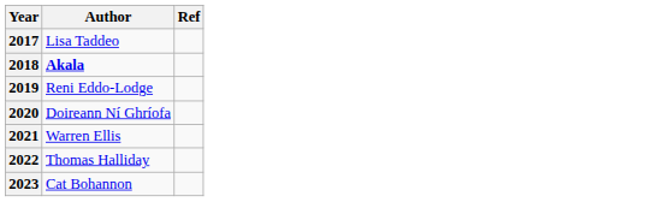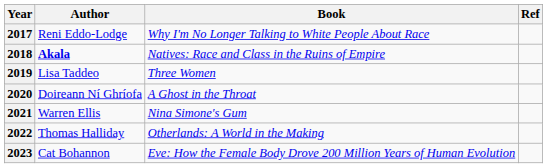 <table class="wikitable">
 <tr>
 <th>Year</th>
 <th>Author</th>
+<th>Book</th>
 <th>Ref</th>
 </tr>
 <tr>
 <th>2017</th>
-<td><a href='#'>Lisa Taddeo</a></td>
+<td><a href='#'>Reni Eddo-Lodge</a></td>
+<td><em><a href='#'>Why I'm No Longer Talking to White People About Race</a></em></td>
 <td></td>
 </tr>
 <tr>
 <th>2018</th>
 <td><strong><a href='#'>Akala</a></strong></td>
+<td><em><a href='#'>Natives: Race and Class in the Ruins of Empire</a></em></td>
 <td></td>
 </tr>
 <tr>
 <th>2019</th>
-<td><a href='#'>Reni Eddo-Lodge</a></td>
+<td><a href='#'>Lisa Taddeo</a></td>
+<td><em><a href='#'>Three Women</a></em></td>
 <td></td>
 </tr>
 <tr>
 <th>2020</th>
 <td><a href='#'>Doireann Ní Ghríofa</a></td>
+<td><em><a href='#'>A Ghost in the Throat</a></em></td>
 <td></td>
 </tr>
 <tr>
 <th>2021</th>
 <td><a href='#'>Warren Ellis</a></td>
+<td><em><a href='#'>Nina Simone's Gum</a></em></td>
 <td></td>
 </tr>
 <tr>
 <th>2022</th>
 <td><a href='#'>Thomas Halliday</a></td>
+<td><em><a href='#'>Otherlands: A World in the Making</a></em></td>
 <td></td>
 </tr>
 <tr>
 <th>2023</th>
 <td><a href='#'>Cat Bohannon</a></td>
+<td><em><a href='#'>Eve: How the Female Body Drove 200 Million Years of Human Evolution</a></em></td>
 <td></td>
 </tr>
 </table>
